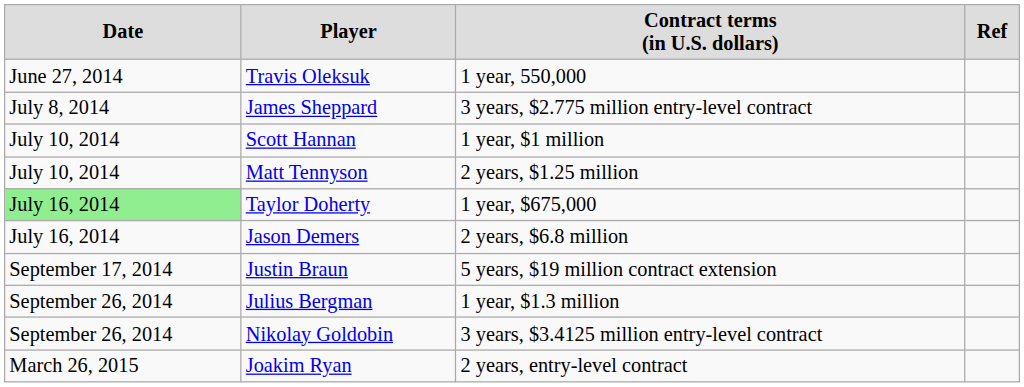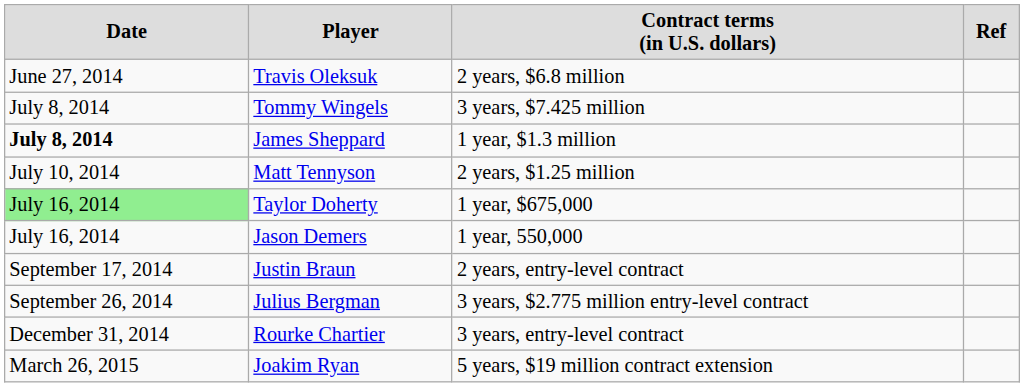 <table class="wikitable" style="border-collapse: collapse; width: 50em; padding: 3;">
 <tr align="center" bgcolor="#dddddd">
 <td><strong>Date</strong></td>
 <td><strong>Player</strong></td>
 <td><strong>Contract terms</strong><br><strong>(in U.S. dollars)</strong></td>
 <td><strong>Ref</strong></td>
 </tr>
 <tr>
 <td>June 27, 2014</td>
 <td><a href='#'>Travis Oleksuk</a></td>
-<td>1 year, 550,000</td>
+<td>2 years, $6.8 million</td>
 <td></td>
 </tr>
 <tr>
 <td>July 8, 2014</td>
-<td><a href='#'>James Sheppard</a></td>
-<td>3 years, $2.775 million entry-level contract</td>
+<td><a href='#'>Tommy Wingels</a></td>
+<td>3 years, $7.425 million</td>
 <td></td>
 </tr>
 <tr>
-<td>July 10, 2014</td>
-<td><a href='#'>Scott Hannan</a></td>
-<td>1 year, $1 million</td>
+<td><strong>July 8, 2014</strong></td>
+<td><a href='#'>James Sheppard</a></td>
+<td>1 year, $1.3 million</td>
 <td></td>
 </tr>
 <tr>
 <td>July 10, 2014</td>
 <td><a href='#'>Matt Tennyson</a></td>
 <td>2 years, $1.25 million</td>
 <td></td>
 </tr>
 <tr>
 <td style="background: lightgreen;">July 16, 2014</td>
 <td><a href='#'>Taylor Doherty</a></td>
 <td>1 year, $675,000</td>
 <td></td>
 </tr>
 <tr>
 <td>July 16, 2014</td>
 <td><a href='#'>Jason Demers</a></td>
-<td>2 years, $6.8 million</td>
+<td>1 year, 550,000</td>
 <td></td>
 </tr>
 <tr>
 <td>September 17, 2014</td>
 <td><a href='#'>Justin Braun</a></td>
-<td>5 years, $19 million contract extension</td>
+<td>2 years, entry-level contract</td>
 <td></td>
 </tr>
 <tr>
 <td>September 26, 2014</td>
 <td><a href='#'>Julius Bergman</a></td>
-<td>1 year, $1.3 million</td>
+<td>3 years, $2.775 million entry-level contract</td>
 <td></td>
 </tr>
 <tr>
-<td>September 26, 2014</td>
-<td><a href='#'>Nikolay Goldobin</a></td>
-<td>3 years, $3.4125 million entry-level contract</td>
+<td>December 31, 2014</td>
+<td><a href='#'>Rourke Chartier</a></td>
+<td>3 years, entry-level contract</td>
 <td></td>
 </tr>
 <tr>
 <td>March 26, 2015</td>
 <td><a href='#'>Joakim Ryan</a></td>
-<td>2 years, entry-level contract</td>
+<td>5 years, $19 million contract extension</td>
 <td></td>
 </tr>
 </table>
